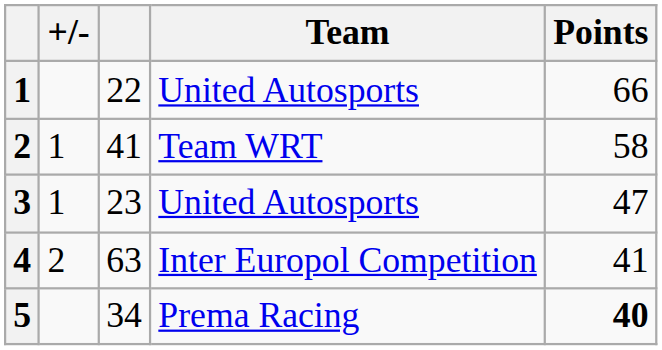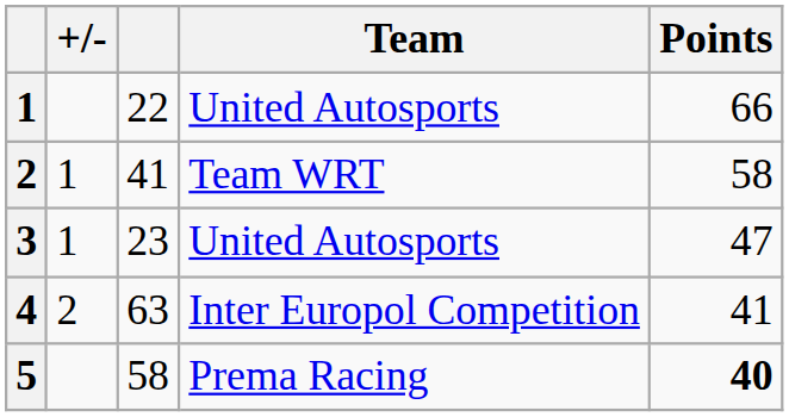 <table class="wikitable" style"font-size:95%;">
 <tr>
 <th scope="col"></th>
 <th scope="col">+/-</th>
 <th scope="col"></th>
 <th scope="col">Team</th>
 <th scope="col">Points</th>
 </tr>
 <tr>
 <th align="center">1</th>
 <td align="left"></td>
 <td align="center">22</td>
 <td> <a href='#'>United Autosports</a></td>
 <td align="right">66</td>
 </tr>
 <tr>
 <th align="center">2</th>
 <td align="left"> 1</td>
 <td align="center">41</td>
 <td> <a href='#'>Team WRT</a></td>
 <td align="right">58</td>
 </tr>
 <tr>
 <th align="center">3</th>
 <td align="left"> 1</td>
 <td align="center">23</td>
 <td> <a href='#'>United Autosports</a></td>
 <td align="right">47</td>
 </tr>
 <tr>
 <th align="center">4</th>
 <td align="left"> 2</td>
 <td align="center">63</td>
 <td> <a href='#'>Inter Europol Competition</a></td>
 <td align="right">41</td>
 </tr>
 <tr>
 <th align="center">5</th>
 <td align="left"></td>
-<td align="center">34</td>
+<td align="center">58</td>
 <td> <a href='#'>Prema Racing</a></td>
 <td align="right"><strong>40</strong></td>
 </tr>
 </table>
